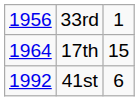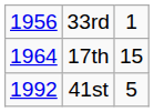 <table class="wikitable">
 <tr align="center">
 <td><a href='#'>1956</a></td>
 <td>33rd</td>
 <td>1</td>
 </tr>
 <tr align="center">
 <td><a href='#'>1964</a></td>
 <td>17th</td>
 <td>15</td>
 </tr>
 <tr align="center">
 <td><a href='#'>1992</a></td>
 <td>41st</td>
-<td>6</td>
+<td>5</td>
 </tr>
 </table>
